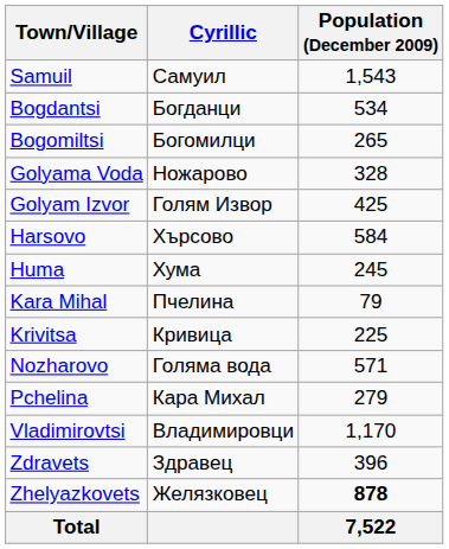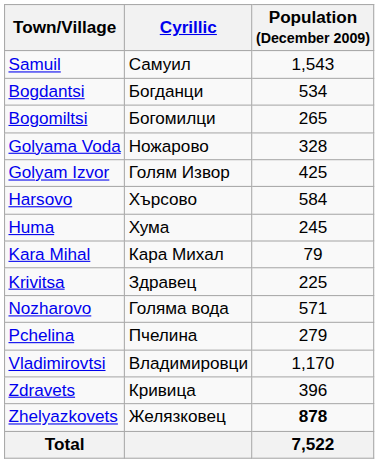 <table class="wikitable sortable">
 <tr>
 <th>Town/Village</th>
 <th><a href='#'>Cyrillic</a></th>
 <th>Population<br><small>(December 2009)</small></th>
 </tr>
 <tr>
 <td><a href='#'>Samuil</a></td>
 <td>Самуил</td>
 <td align="center">1,543</td>
 </tr>
 <tr>
 <td><a href='#'>Bogdantsi</a></td>
 <td>Богданци</td>
 <td align="center">534</td>
 </tr>
 <tr>
 <td><a href='#'>Bogomiltsi</a></td>
 <td>Богомилци</td>
 <td align="center">265</td>
 </tr>
 <tr>
 <td><a href='#'>Golyama Voda</a></td>
 <td>Ножарово</td>
 <td align="center">328</td>
 </tr>
 <tr>
 <td><a href='#'>Golyam Izvor</a></td>
 <td>Голям Извор</td>
 <td align="center">425</td>
 </tr>
 <tr>
 <td><a href='#'>Harsovo</a></td>
 <td>Хърсово</td>
 <td align="center">584</td>
 </tr>
 <tr>
 <td><a href='#'>Huma</a></td>
 <td>Хума</td>
 <td align="center">245</td>
 </tr>
 <tr>
 <td><a href='#'>Kara Mihal</a></td>
-<td>Пчелина</td>
+<td>Кара Михал</td>
 <td align="center">79</td>
 </tr>
 <tr>
 <td><a href='#'>Krivitsa</a></td>
-<td>Кривица</td>
+<td>Здравец</td>
 <td align="center">225</td>
 </tr>
 <tr>
 <td><a href='#'>Nozharovo</a></td>
 <td>Голяма вода</td>
 <td align="center">571</td>
 </tr>
 <tr>
 <td><a href='#'>Pchelina</a></td>
-<td>Кара Михал</td>
+<td>Пчелина</td>
 <td align="center">279</td>
 </tr>
 <tr>
 <td><a href='#'>Vladimirovtsi</a></td>
 <td>Владимировци</td>
 <td align="center">1,170</td>
 </tr>
 <tr>
 <td><a href='#'>Zdravets</a></td>
-<td>Здравец</td>
+<td>Кривица</td>
 <td align="center">396</td>
 </tr>
 <tr>
 <td><a href='#'>Zhelyazkovets</a></td>
 <td>Желязковец</td>
 <td align="center"><strong>878</strong></td>
 </tr>
 <tr>
 <th>Total</th>
 <th></th>
 <th align="center">7,522</th>
 </tr>
 </table>
